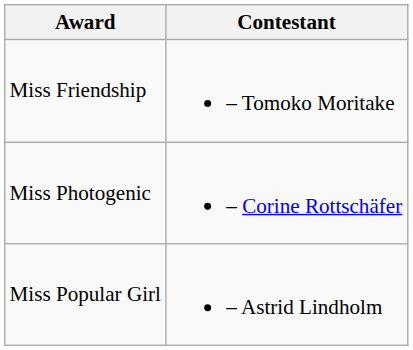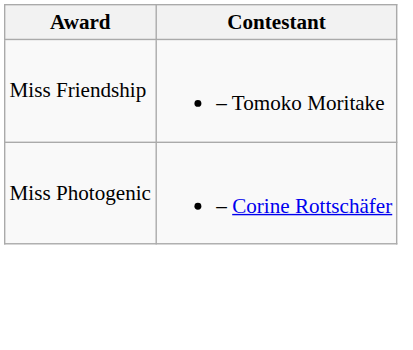 <table class="wikitable sortable unsortable" style="font-size: 95%;">
 <tr>
 <th>Award</th>
 <th>Contestant</th>
 </tr>
 <tr>
 <td>Miss Friendship</td>
 <td><br><ul><li> – Tomoko Moritake</li></ul></td>
 </tr>
 <tr>
 <td>Miss Photogenic</td>
 <td><br><ul><li> – <a href='#'>Corine Rottschäfer</a></li></ul></td>
 </tr>
-<tr>
-<td>Miss Popular Girl</td>
-<td><br><ul><li> – Astrid Lindholm</li></ul></td>
-</tr>
 </table>
